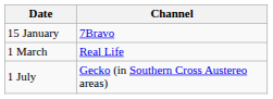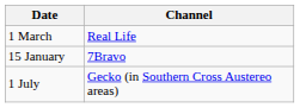 <table class="wikitable">
 <tr>
 <th width=90>Date</th>
 <th width=250>Channel</th>
 </tr>
 <tr>
+<td>1 March</td>
+<td><a href='#'>Real Life</a></td>
+</tr>
+<tr>
 <td>15 January</td>
 <td><a href='#'>7Bravo</a></td>
-</tr>
-<tr>
-<td>1 March</td>
-<td><a href='#'>Real Life</a></td>
 </tr>
 <tr>
 <td>1 July</td>
 <td><a href='#'>Gecko</a> (in <a href='#'>Southern Cross Austereo</a> areas)</td>
 </tr>
 </table>
